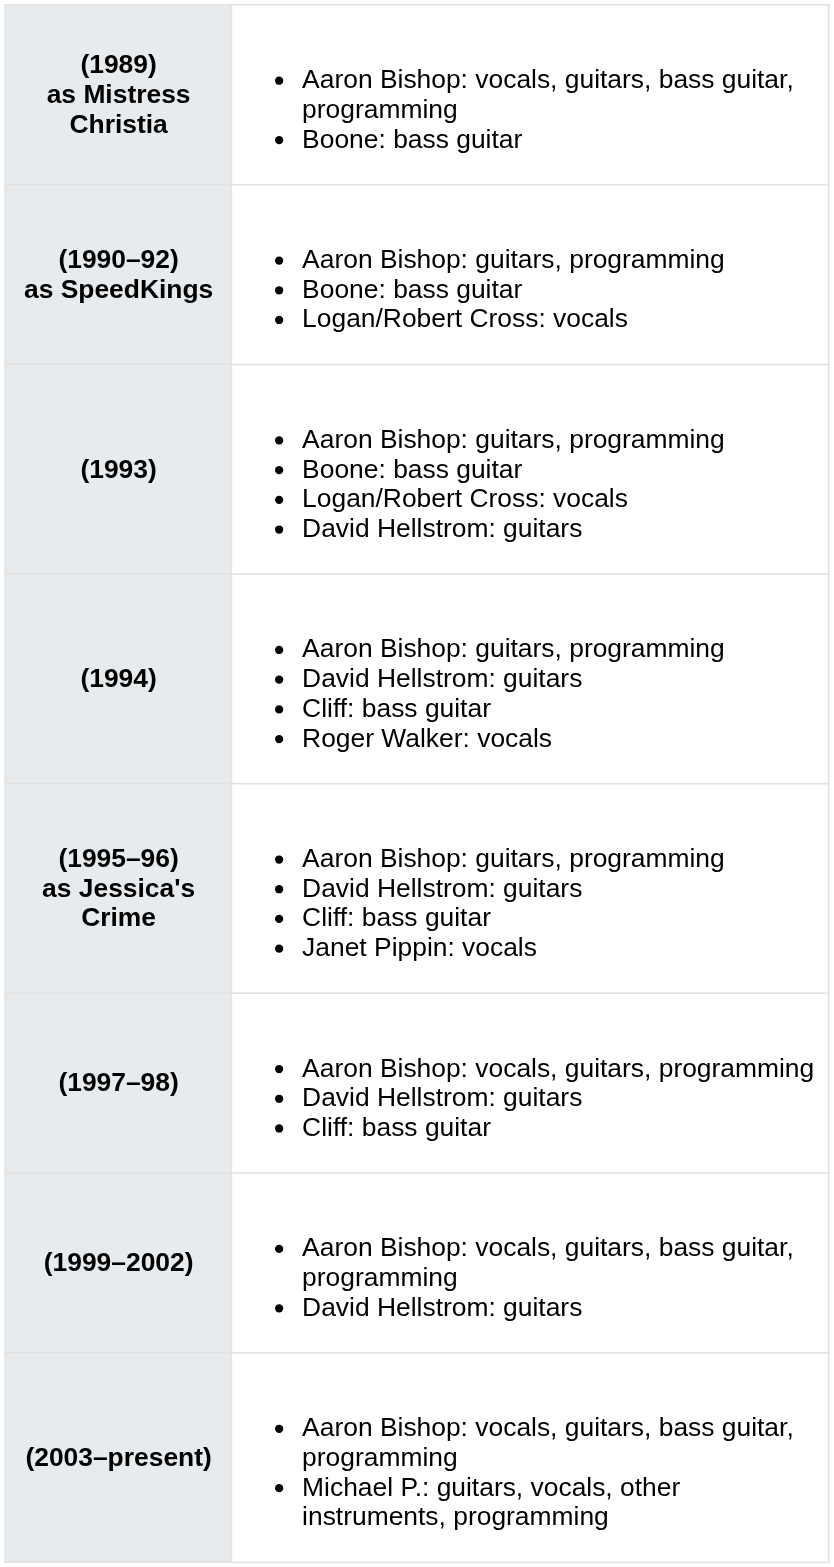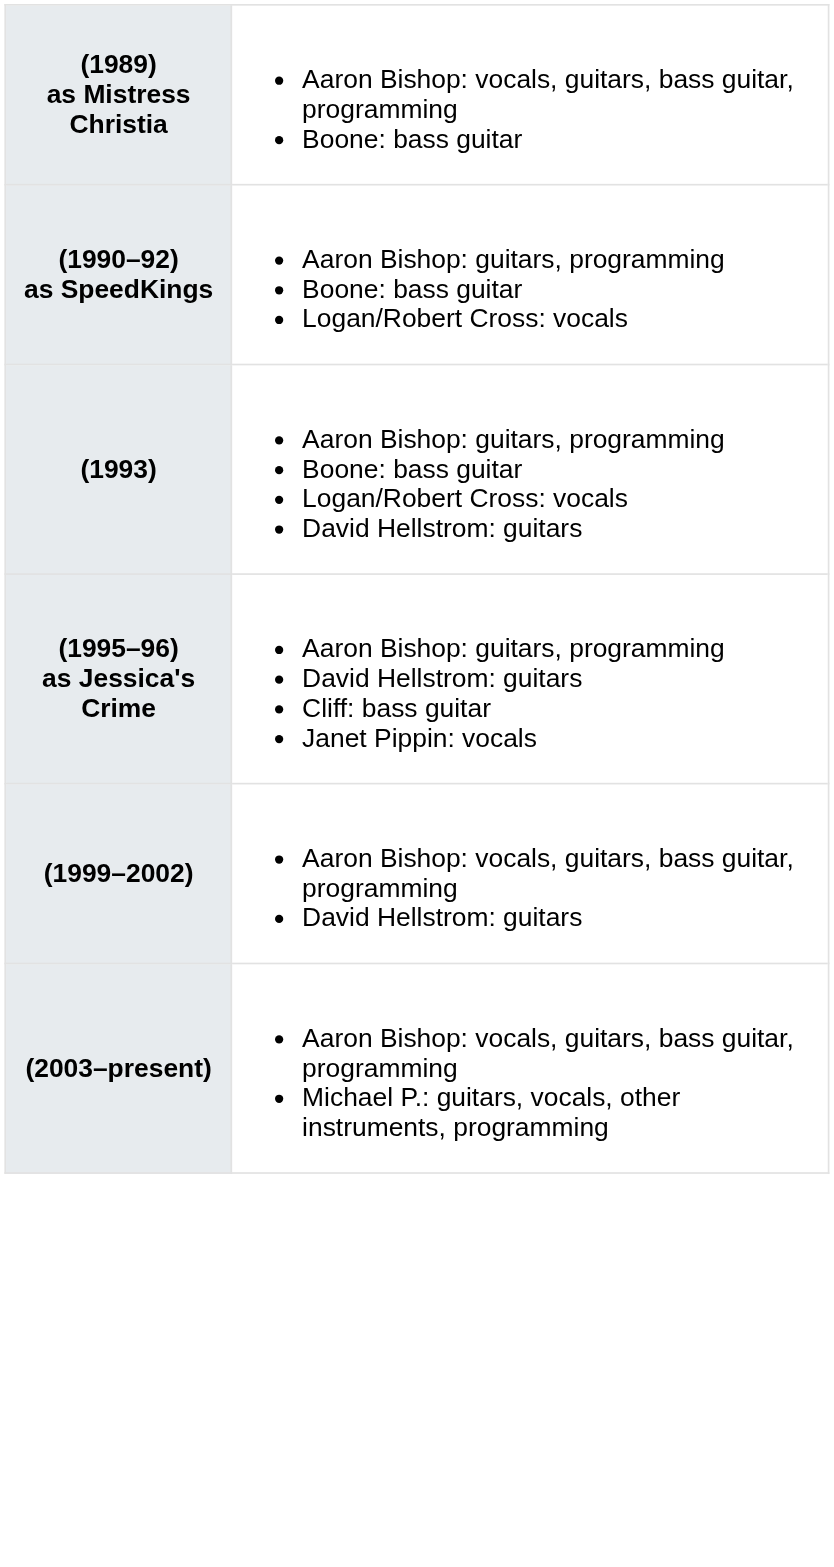 <table class="toccolours" border=1 cellpadding=2 cellspacing=0 style="float: lleft; width: 500px; margin: 0 0 1em 1em; border-collapse: collapse; border: 1px solid #E2E2E2;">
 <tr>
 <th style="background:#e7ebee;">(1989)<br>as Mistress Christia</th>
 <td><br><ul><li>Aaron Bishop: vocals, guitars, bass guitar, programming</li><li>Boone: bass guitar</li></ul></td>
 </tr>
 <tr>
 <th style="background:#e7ebee;">(1990–92)<br>as SpeedKings</th>
 <td><br><ul><li>Aaron Bishop: guitars, programming</li><li>Boone: bass guitar</li><li>Logan/Robert Cross: vocals</li></ul></td>
 </tr>
 <tr>
 <th style="background:#e7ebee;">(1993)</th>
 <td><br><ul><li>Aaron Bishop: guitars, programming</li><li>Boone: bass guitar</li><li>Logan/Robert Cross: vocals</li><li>David Hellstrom: guitars</li></ul></td>
 </tr>
 <tr>
-<th style="background:#e7ebee;">(1994)</th>
-<td><br><ul><li>Aaron Bishop: guitars, programming</li><li>David Hellstrom: guitars</li><li>Cliff: bass guitar</li><li>Roger Walker: vocals</li></ul></td>
-</tr>
-<tr>
 <th style="background:#e7ebee;">(1995–96)<br>as Jessica's Crime</th>
 <td><br><ul><li>Aaron Bishop: guitars, programming</li><li>David Hellstrom: guitars</li><li>Cliff: bass guitar</li><li>Janet Pippin: vocals</li></ul></td>
-</tr>
-<tr>
-<th style="background:#e7ebee;">(1997–98)</th>
-<td><br><ul><li>Aaron Bishop: vocals, guitars, programming</li><li>David Hellstrom: guitars</li><li>Cliff: bass guitar</li></ul></td>
 </tr>
 <tr>
 <th style="background:#e7ebee;">(1999–2002)</th>
 <td><br><ul><li>Aaron Bishop: vocals, guitars, bass guitar, programming</li><li>David Hellstrom: guitars</li></ul></td>
 </tr>
 <tr>
 <th style="background:#e7ebee;">(2003–present)</th>
 <td><br><ul><li>Aaron Bishop: vocals, guitars, bass guitar, programming</li><li>Michael P.: guitars, vocals, other instruments, programming</li></ul></td>
 </tr>
 </table>
